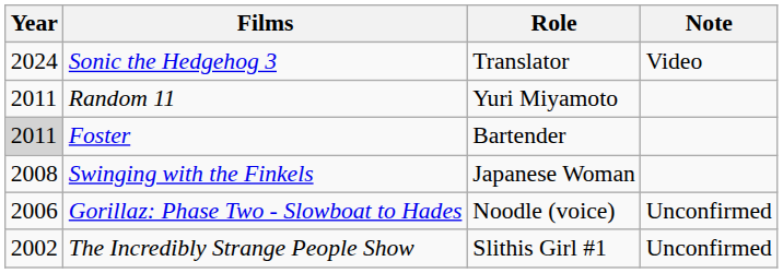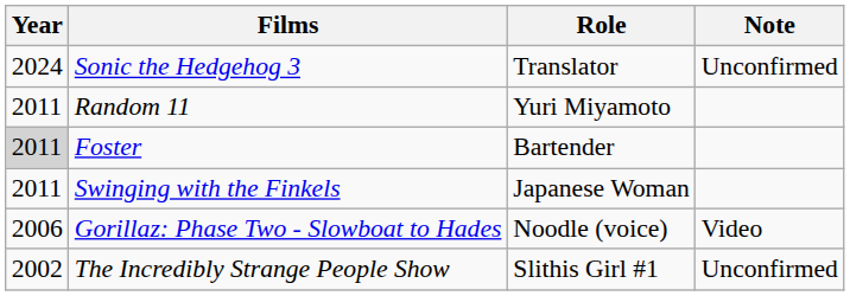 <table class=wikitable>
 <tr>
 <th>Year</th>
 <th>Films </th>
 <th>Role</th>
 <th>Note</th>
 </tr>
 <tr>
 <td>2024</td>
 <td><em><a href='#'>Sonic the Hedgehog 3</a></em></td>
 <td>Translator</td>
-<td>Video</td>
+<td>Unconfirmed</td>
 </tr>
 <tr>
 <td>2011</td>
 <td><em>Random 11</em></td>
 <td>Yuri Miyamoto</td>
 <td></td>
 </tr>
 <tr>
 <td style="background: lightgrey;">2011</td>
 <td><em><a href='#'>Foster</a></em></td>
 <td>Bartender</td>
 <td></td>
 </tr>
 <tr>
-<td>2008</td>
+<td>2011</td>
 <td><em><a href='#'>Swinging with the Finkels</a></em></td>
 <td>Japanese Woman</td>
 <td></td>
 </tr>
 <tr>
 <td>2006</td>
 <td><em><a href='#'>Gorillaz: Phase Two - Slowboat to Hades</a></em></td>
 <td>Noodle (voice)</td>
-<td>Unconfirmed</td>
+<td>Video</td>
 </tr>
 <tr>
 <td>2002</td>
 <td><em>The Incredibly Strange People Show</em></td>
 <td>Slithis Girl #1</td>
 <td>Unconfirmed</td>
 </tr>
 </table>
